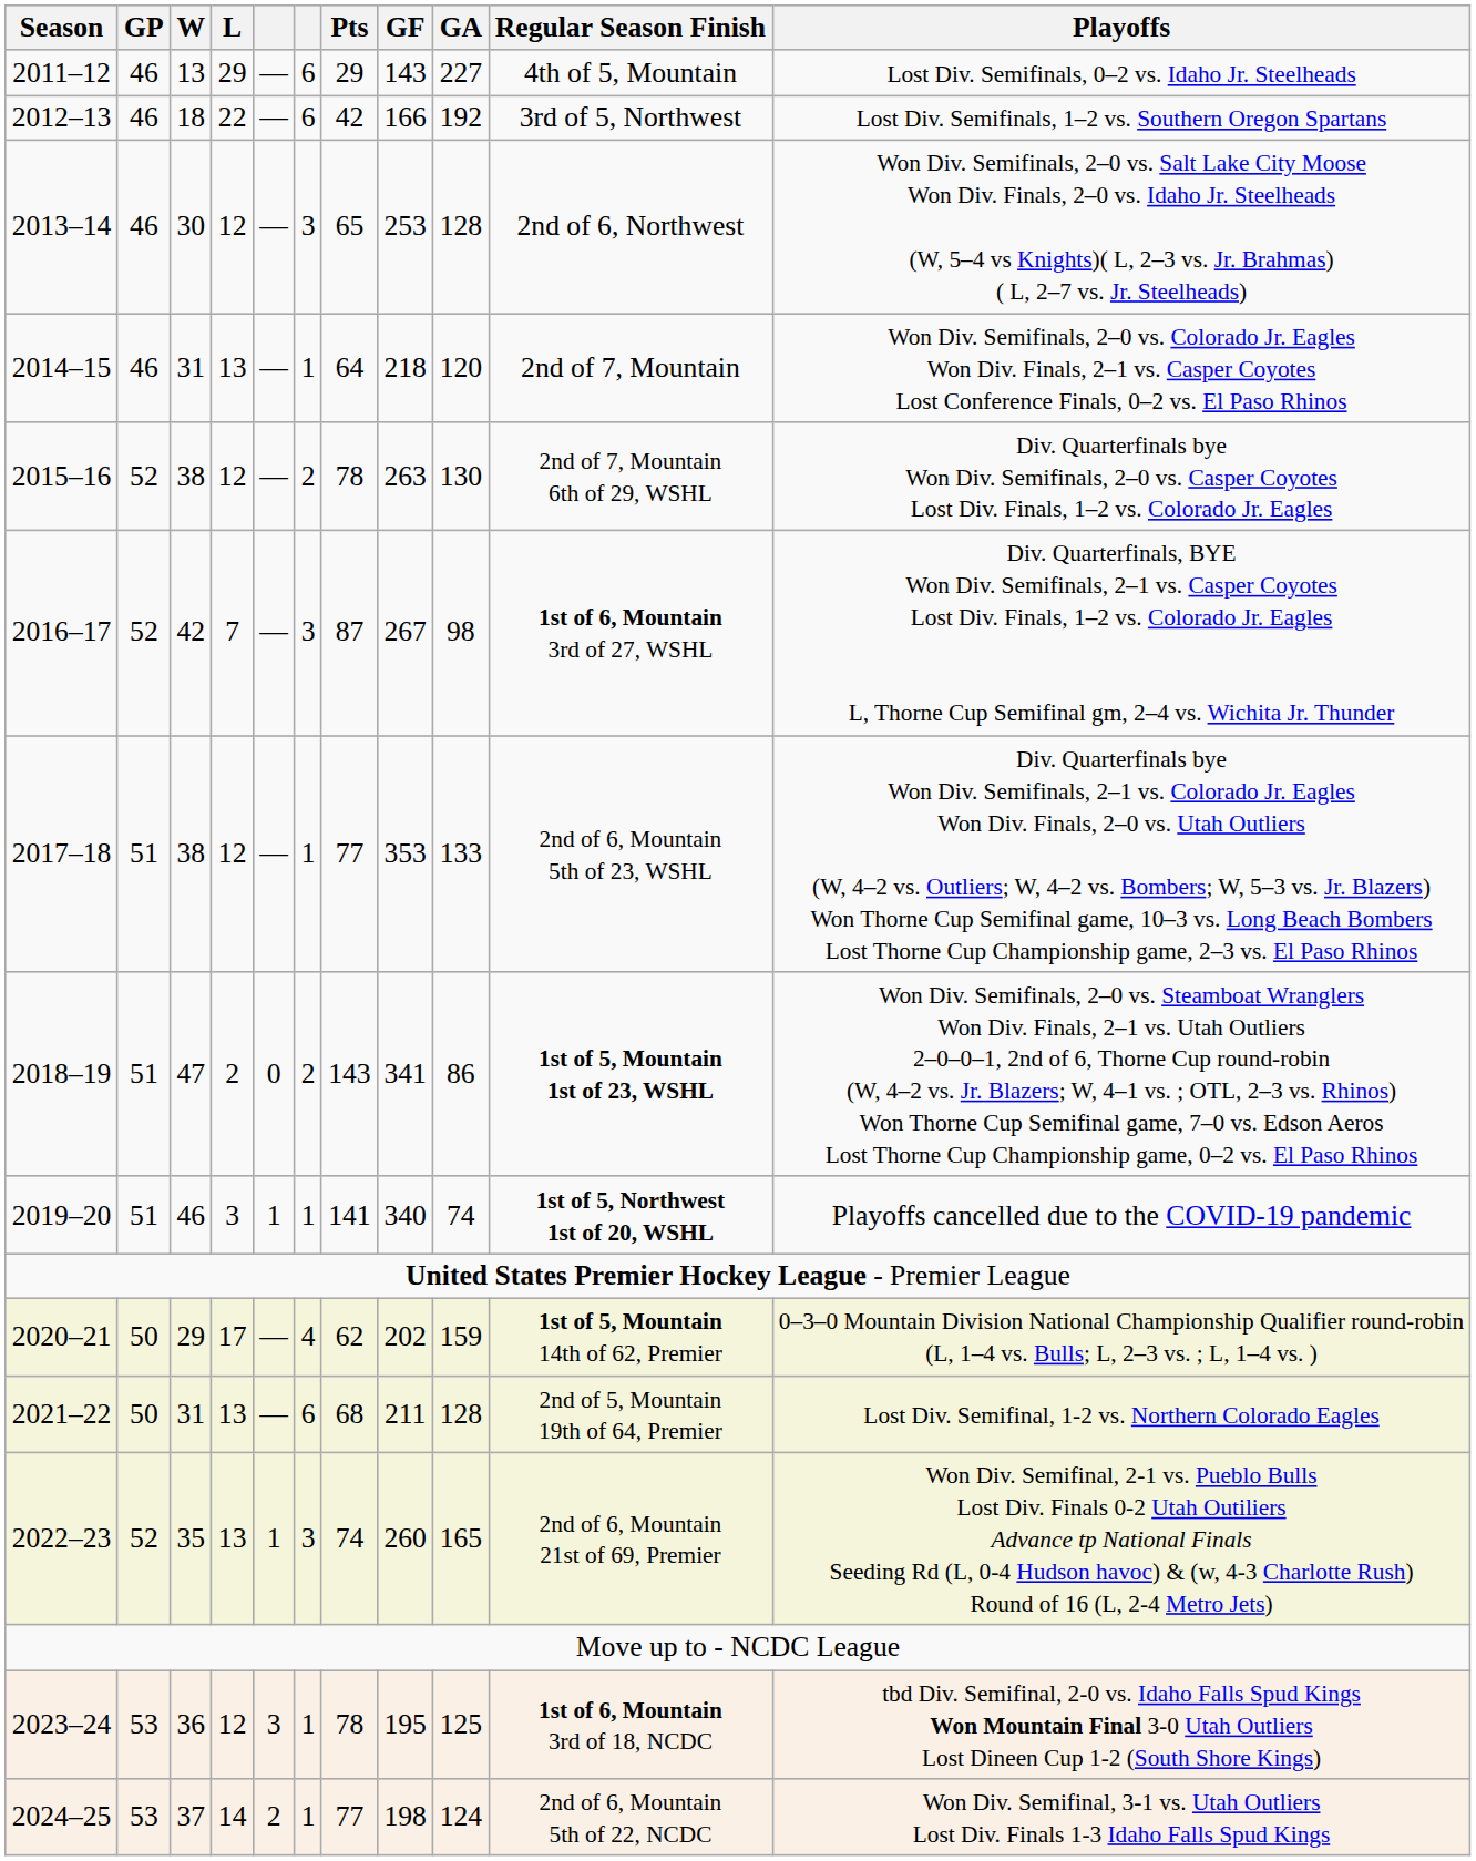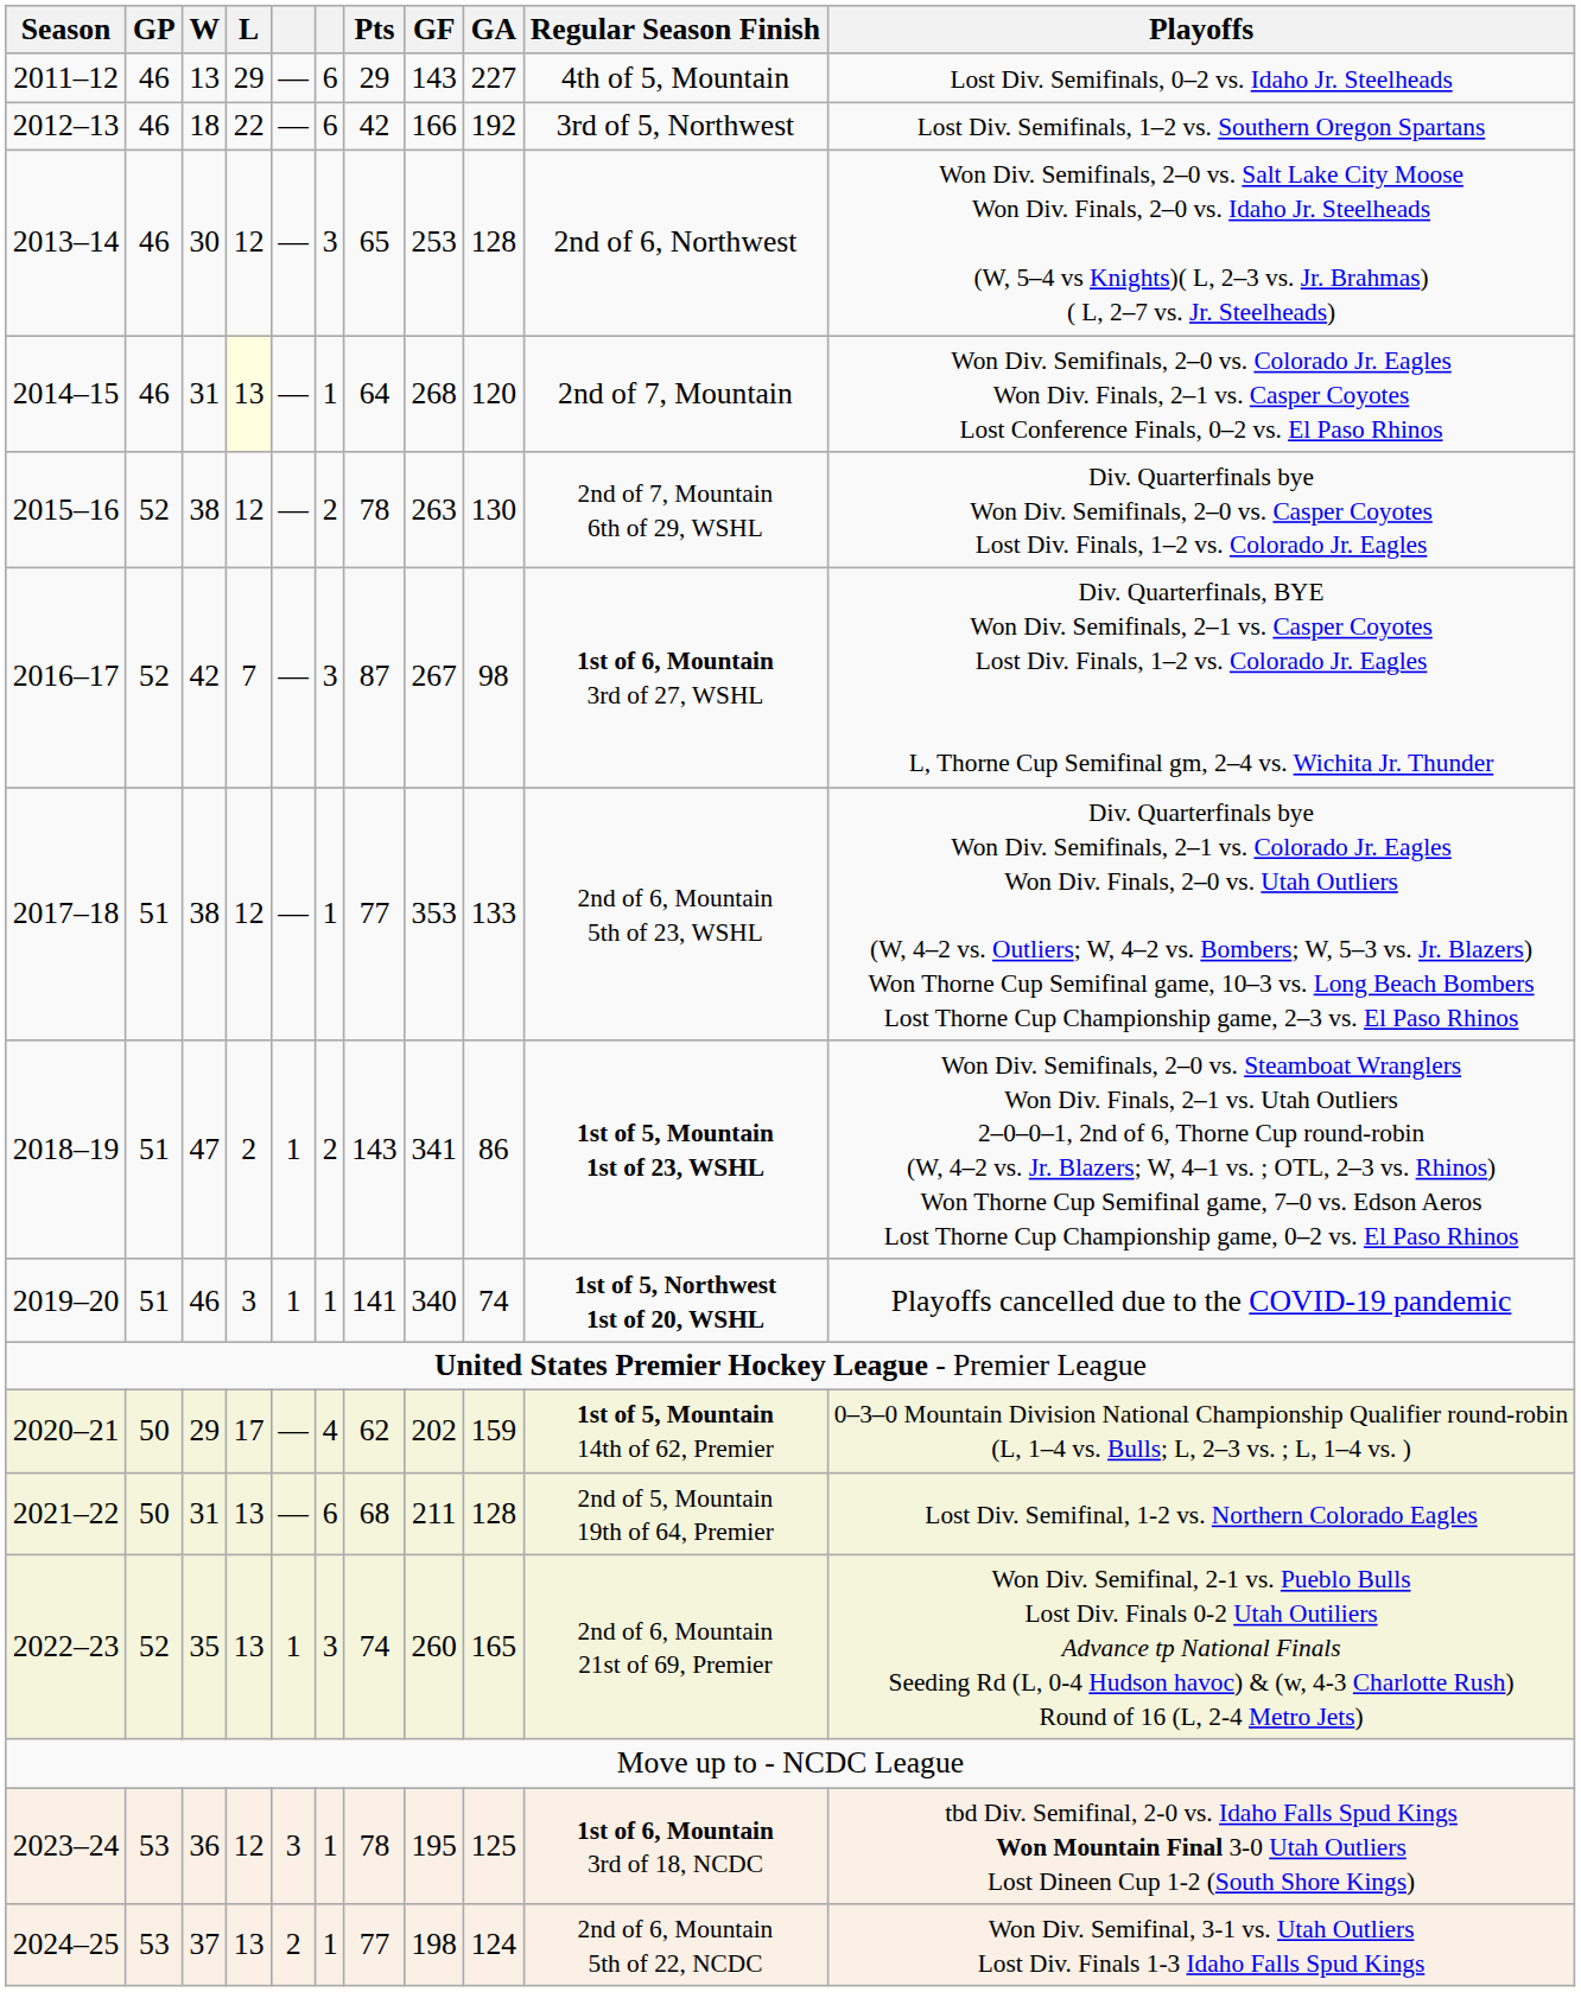 <table class="wikitable" style="text-align:center">
 <tr>
 <th>Season</th>
 <th>GP</th>
 <th>W</th>
 <th>L</th>
 <th></th>
 <th></th>
 <th>Pts</th>
 <th>GF</th>
 <th>GA</th>
 <th>Regular Season Finish</th>
 <th>Playoffs</th>
 </tr>
 <tr>
 <td>2011–12</td>
 <td>46</td>
 <td>13</td>
 <td>29</td>
 <td>—</td>
 <td>6</td>
 <td>29</td>
 <td>143</td>
 <td>227</td>
 <td>4th of 5, Mountain</td>
 <td><small>Lost Div. Semifinals, 0–2 vs. <a href='#'>Idaho Jr. Steelheads</a></small></td>
 </tr>
 <tr>
 <td>2012–13</td>
 <td>46</td>
 <td>18</td>
 <td>22</td>
 <td>—</td>
 <td>6</td>
 <td>42</td>
 <td>166</td>
 <td>192</td>
 <td>3rd of 5, Northwest</td>
 <td><small>Lost Div. Semifinals, 1–2 vs. <a href='#'>Southern Oregon Spartans</a></small></td>
 </tr>
 <tr>
 <td>2013–14</td>
 <td>46</td>
 <td>30</td>
 <td>12</td>
 <td>—</td>
 <td>3</td>
 <td>65</td>
 <td>253</td>
 <td>128</td>
 <td>2nd of 6, Northwest</td>
 <td><small>Won Div. Semifinals, 2–0 vs. <a href='#'>Salt Lake City Moose</a><br>Won Div. Finals, 2–0 vs. <a href='#'>Idaho Jr. Steelheads</a><br><br>(W, 5–4 vs <a href='#'>Knights</a>)( L, 2–3 vs. <a href='#'>Jr. Brahmas</a>)<br>( L, 2–7 vs. <a href='#'>Jr. Steelheads</a>)</small></td>
 </tr>
 <tr>
 <td>2014–15</td>
 <td>46</td>
 <td>31</td>
-<td>13</td>
+<td style="background: lightyellow;">13</td>
 <td>—</td>
 <td>1</td>
 <td>64</td>
-<td>218</td>
+<td>268</td>
 <td>120</td>
 <td>2nd of 7, Mountain</td>
 <td><small>Won Div. Semifinals, 2–0 vs. <a href='#'>Colorado Jr. Eagles</a><br>Won Div. Finals, 2–1 vs. <a href='#'>Casper Coyotes</a><br>Lost Conference Finals, 0–2 vs. <a href='#'>El Paso Rhinos</a></small></td>
 </tr>
 <tr>
 <td>2015–16</td>
 <td>52</td>
 <td>38</td>
 <td>12</td>
 <td>—</td>
 <td>2</td>
 <td>78</td>
 <td>263</td>
 <td>130</td>
 <td><small>2nd of 7, Mountain<br>6th of 29, WSHL</small></td>
 <td><small>Div. Quarterfinals bye<br>Won Div. Semifinals, 2–0 vs. <a href='#'>Casper Coyotes</a><br>Lost Div. Finals, 1–2 vs. <a href='#'>Colorado Jr. Eagles</a></small></td>
 </tr>
 <tr>
 <td>2016–17</td>
 <td>52</td>
 <td>42</td>
 <td>7</td>
 <td>—</td>
 <td>3</td>
 <td>87</td>
 <td>267</td>
 <td>98</td>
 <td><small><strong>1st of 6, Mountain</strong><br>3rd of 27, WSHL</small></td>
 <td><small>Div. Quarterfinals, BYE<br>Won Div. Semifinals, 2–1 vs. <a href='#'>Casper Coyotes</a><br>Lost Div. Finals, 1–2 vs. <a href='#'>Colorado Jr. Eagles</a><br><br><br>L, Thorne Cup Semifinal gm, 2–4 vs. <a href='#'>Wichita Jr. Thunder</a></small></td>
 </tr>
 <tr>
 <td>2017–18</td>
 <td>51</td>
 <td>38</td>
 <td>12</td>
 <td>—</td>
 <td>1</td>
 <td>77</td>
 <td>353</td>
 <td>133</td>
 <td><small>2nd of 6, Mountain<br>5th of 23, WSHL</small></td>
 <td><small>Div. Quarterfinals bye<br>Won Div. Semifinals, 2–1 vs. <a href='#'>Colorado Jr. Eagles</a><br>Won Div. Finals, 2–0 vs. <a href='#'>Utah Outliers</a><br> <br>(W, 4–2 vs. <a href='#'>Outliers</a>; W, 4–2 vs. <a href='#'>Bombers</a>; W, 5–3 vs. <a href='#'>Jr. Blazers</a>)<br>Won Thorne Cup Semifinal game, 10–3 vs. <a href='#'>Long Beach Bombers</a><br>Lost Thorne Cup Championship game, 2–3 vs. <a href='#'>El Paso Rhinos</a></small></td>
 </tr>
 <tr>
 <td>2018–19</td>
 <td>51</td>
 <td>47</td>
 <td>2</td>
-<td>0</td>
+<td>1</td>
 <td>2</td>
 <td>143</td>
 <td>341</td>
 <td>86</td>
 <td><small><strong>1st of 5, Mountain<br>1st of 23, WSHL</strong></small></td>
 <td><small>Won Div. Semifinals, 2–0 vs. <a href='#'>Steamboat Wranglers</a><br>Won Div. Finals, 2–1 vs. Utah Outliers<br>2–0–0–1, 2nd of 6, Thorne Cup round-robin<br>(W, 4–2 vs. <a href='#'>Jr. Blazers</a>; W, 4–1 vs. ; OTL, 2–3 vs. <a href='#'>Rhinos</a>)<br>Won Thorne Cup Semifinal game, 7–0 vs. Edson Aeros<br>Lost Thorne Cup Championship game, 0–2 vs. <a href='#'>El Paso Rhinos</a></small></td>
 </tr>
 <tr>
 <td>2019–20</td>
 <td>51</td>
 <td>46</td>
 <td>3</td>
 <td>1</td>
 <td>1</td>
 <td>141</td>
 <td>340</td>
 <td>74</td>
 <td><small><strong>1st of 5, Northwest</strong><br><strong>1st of 20, WSHL</strong></small></td>
 <td>Playoffs cancelled due to the <a href='#'>COVID-19 pandemic</a></td>
 </tr>
 <tr>
 <td colspan=12><strong>United States Premier Hockey League</strong>  -  Premier League</td>
 </tr>
 <tr bgcolor="beige">
 <td>2020–21</td>
 <td>50</td>
 <td>29</td>
 <td>17</td>
 <td>—</td>
 <td>4</td>
 <td>62</td>
 <td>202</td>
 <td>159</td>
 <td><small><strong>1st of 5, Mountain</strong><br>14th of 62, Premier</small></td>
 <td><small>0–3–0 Mountain Division National Championship Qualifier round-robin<br>(L, 1–4 vs. <a href='#'>Bulls</a>; L, 2–3 vs. ; L, 1–4 vs. )</small></td>
 </tr>
 <tr bgcolor="beige">
 <td>2021–22</td>
 <td>50</td>
 <td>31</td>
 <td>13</td>
 <td>—</td>
 <td>6</td>
 <td>68</td>
 <td>211</td>
 <td>128</td>
 <td><small>2nd of 5, Mountain<br>19th of 64, Premier</small></td>
 <td><small>Lost Div. Semifinal, 1-2 vs. <a href='#'>Northern Colorado Eagles</a></small></td>
 </tr>
 <tr bgcolor="beige">
 <td>2022–23</td>
 <td>52</td>
 <td>35</td>
 <td>13</td>
 <td>1</td>
 <td>3</td>
 <td>74</td>
 <td>260</td>
 <td>165</td>
 <td><small>2nd of 6, Mountain<br>21st of 69, Premier</small></td>
 <td><small>Won Div. Semifinal, 2-1 vs. <a href='#'>Pueblo Bulls</a><br> Lost Div. Finals 0-2 <a href='#'>Utah Outiliers</a><br><em>Advance tp National Finals</em><br>Seeding Rd (L, 0-4 <a href='#'>Hudson havoc</a>) & (w, 4-3 <a href='#'>Charlotte Rush</a>)<br>Round of 16 (L, 2-4 <a href='#'>Metro Jets</a>)</small></td>
 </tr>
 <tr>
 <td colspan=12>Move up to   -  NCDC League</td>
 </tr>
 <tr bgcolor="linen">
 <td>2023–24</td>
 <td>53</td>
 <td>36</td>
 <td>12</td>
 <td>3</td>
 <td>1</td>
 <td>78</td>
 <td>195</td>
 <td>125</td>
 <td><small><strong>1st of 6, Mountain</strong><br>3rd of 18, NCDC</small></td>
 <td><small>tbd Div. Semifinal, 2-0 vs. <a href='#'>Idaho Falls Spud Kings</a><br><strong>Won Mountain Final</strong> 3-0 <a href='#'>Utah Outliers</a><br>Lost Dineen Cup 1-2 (<a href='#'>South Shore Kings</a>)</small></td>
 </tr>
 <tr bgcolor="linen">
 <td>2024–25</td>
 <td>53</td>
 <td>37</td>
-<td>14</td>
+<td>13</td>
 <td>2</td>
 <td>1</td>
 <td>77</td>
 <td>198</td>
 <td>124</td>
 <td><small>2nd of 6, Mountain<br>5th of 22, NCDC</small></td>
 <td><small>Won Div. Semifinal, 3-1 vs. <a href='#'>Utah Outliers</a><br>Lost Div. Finals 1-3 <a href='#'>Idaho Falls Spud Kings</a></small></td>
 </tr>
 </table>
